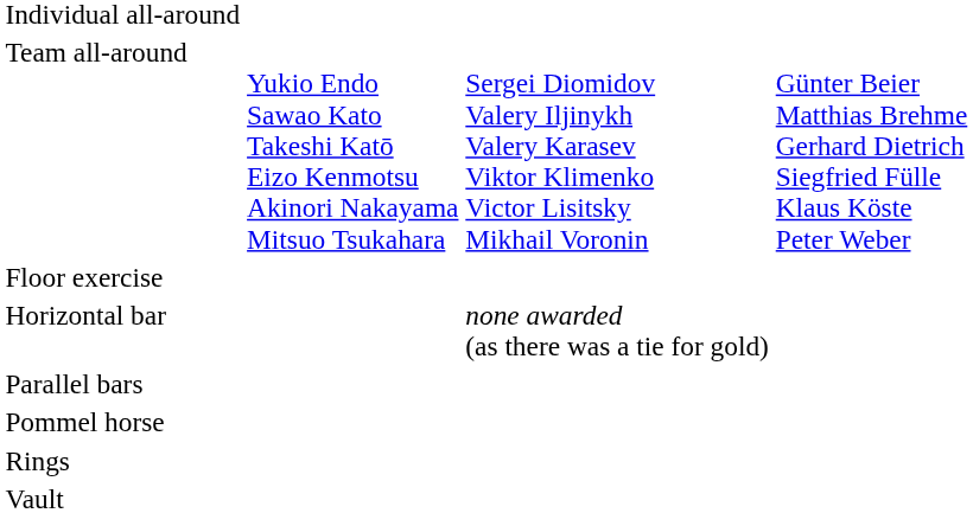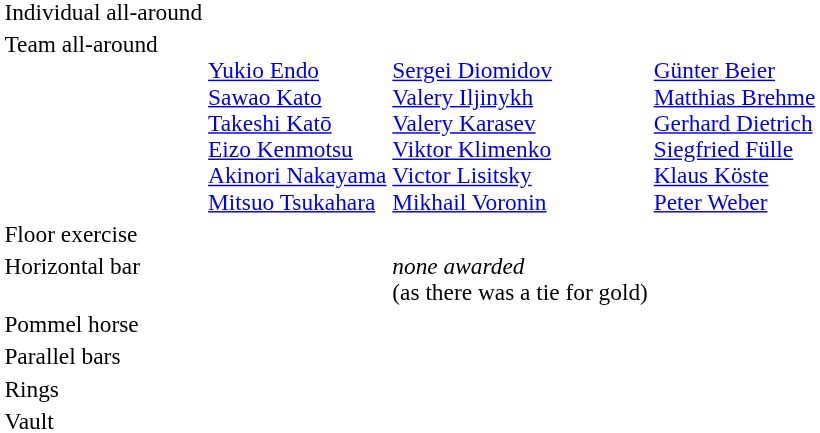 <table>
 <tr valign="top">
 <td>Individual all-around<br></td>
 <td></td>
 <td></td>
 <td></td>
 </tr>
 <tr valign="top">
 <td>Team all-around<br></td>
 <td><br><a href='#'>Yukio Endo</a><br><a href='#'>Sawao Kato</a><br><a href='#'>Takeshi Katō</a><br><a href='#'>Eizo Kenmotsu</a><br><a href='#'>Akinori Nakayama</a><br><a href='#'>Mitsuo Tsukahara</a></td>
 <td><br><a href='#'>Sergei Diomidov</a><br><a href='#'>Valery Iljinykh</a><br><a href='#'>Valery Karasev</a><br><a href='#'>Viktor Klimenko</a><br><a href='#'>Victor Lisitsky</a><br><a href='#'>Mikhail Voronin</a></td>
 <td><br><a href='#'>Günter Beier</a><br><a href='#'>Matthias Brehme</a><br><a href='#'>Gerhard Dietrich</a><br><a href='#'>Siegfried Fülle</a><br><a href='#'>Klaus Köste</a><br><a href='#'>Peter Weber</a></td>
 </tr>
 <tr valign="top">
 <td>Floor exercise<br></td>
 <td></td>
 <td></td>
 <td></td>
 </tr>
 <tr valign="top">
 <td rowspan=2>Horizontal bar<br></td>
 <td></td>
 <td rowspan=2><em>none awarded</em><br>(as there was a tie for gold)</td>
 <td rowspan=2></td>
 </tr>
 <tr>
 <td></td>
 </tr>
 <tr valign="top">
-<td>Parallel bars<br></td>
+<td>Pommel horse<br></td>
 <td></td>
 <td></td>
 <td></td>
 </tr>
 <tr valign="top">
-<td>Pommel horse<br></td>
+<td>Parallel bars<br></td>
 <td></td>
 <td></td>
 <td></td>
 </tr>
 <tr valign="top">
 <td>Rings<br></td>
 <td></td>
 <td></td>
 <td></td>
 </tr>
 <tr valign="top">
 <td>Vault<br></td>
 <td></td>
 <td></td>
 <td></td>
 </tr>
 </table>
